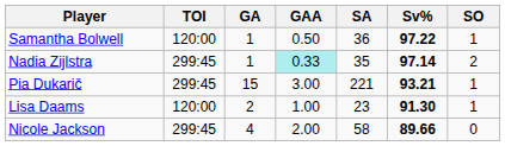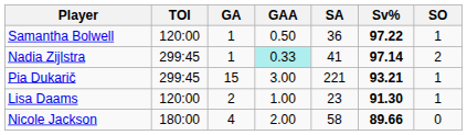 <table class="wikitable sortable" style="text-align:center;">
 <tr>
 <th style="width:170px;">Player</th>
 <th style="width:60px;">TOI</th>
 <th style="width:50px;">GA</th>
 <th style="width:60px;">GAA</th>
 <th style="width:50px;">SA</th>
 <th style="width:60px;">Sv%</th>
 <th style="width:50px;">SO</th>
 </tr>
 <tr>
 <td style="text-align:left;"> <a href='#'>Samantha Bolwell</a></td>
 <td>120:00</td>
 <td>1</td>
 <td>0.50</td>
 <td>36</td>
 <td><strong>97.22</strong></td>
 <td>1</td>
 </tr>
 <tr>
 <td style="text-align:left;"> <a href='#'>Nadia Zijlstra</a></td>
 <td>299:45</td>
 <td>1</td>
 <td style="background: paleturquoise;">0.33</td>
-<td>35</td>
+<td>41</td>
 <td><strong>97.14</strong></td>
 <td>2</td>
 </tr>
 <tr>
 <td style="text-align:left;"> <a href='#'>Pia Dukarič</a></td>
 <td>299:45</td>
 <td>15</td>
 <td>3.00</td>
 <td>221</td>
 <td><strong>93.21</strong></td>
 <td>1</td>
 </tr>
 <tr>
 <td style="text-align:left;"> <a href='#'>Lisa Daams</a></td>
 <td>120:00</td>
 <td>2</td>
 <td>1.00</td>
 <td>23</td>
 <td><strong>91.30</strong></td>
 <td>1</td>
 </tr>
 <tr>
 <td style="text-align:left;"> <a href='#'>Nicole Jackson</a></td>
-<td>299:45</td>
+<td>180:00</td>
 <td>4</td>
 <td>2.00</td>
 <td>58</td>
 <td><strong>89.66</strong></td>
 <td>0</td>
 </tr>
 </table>
